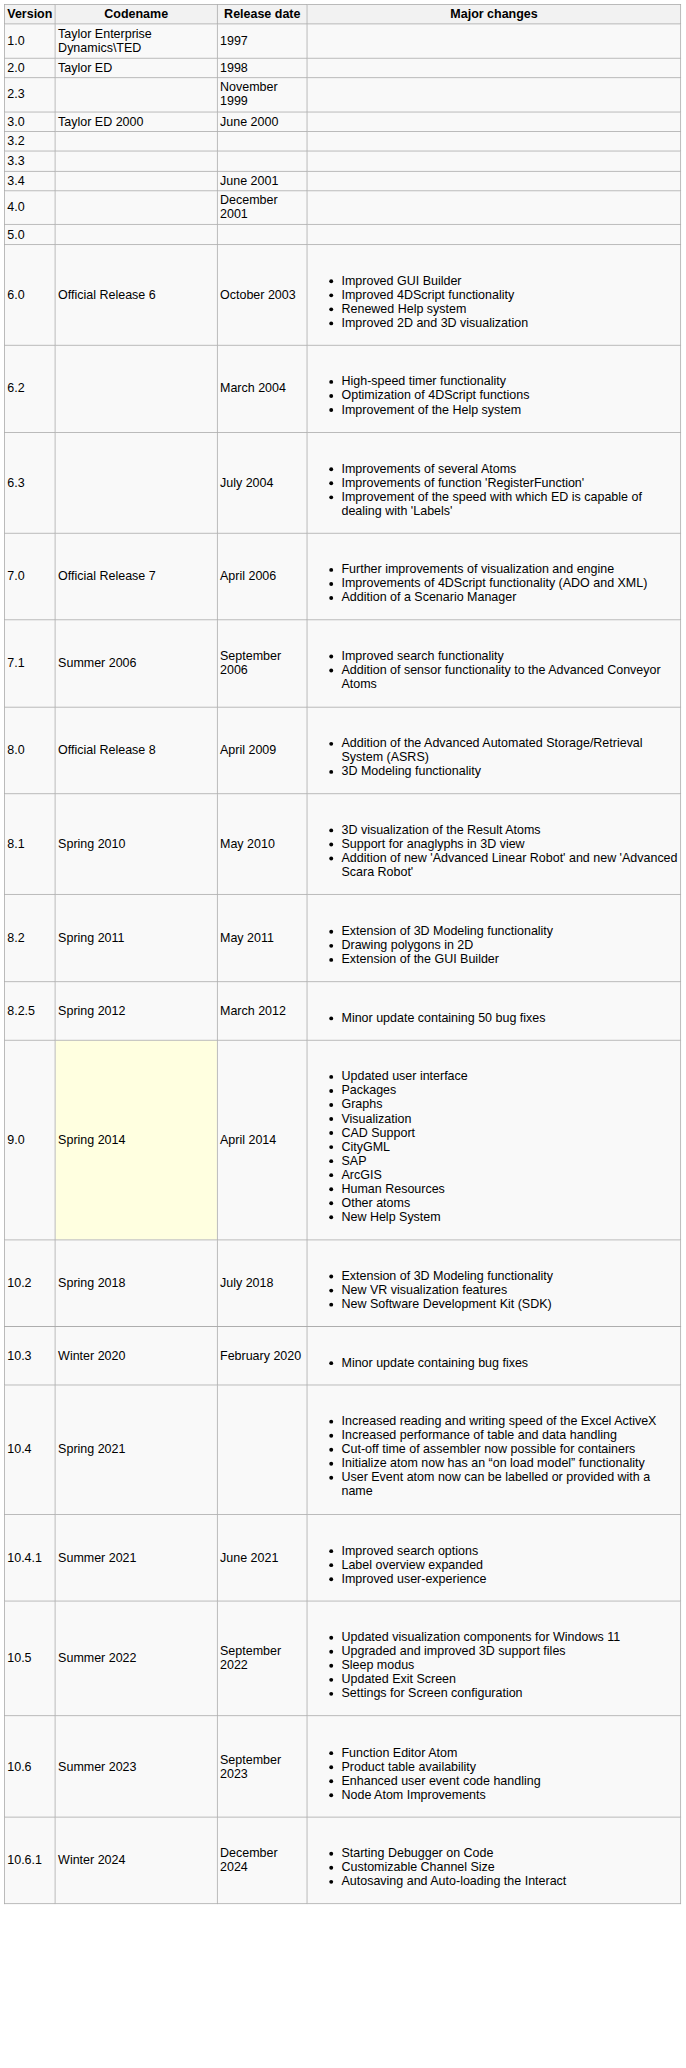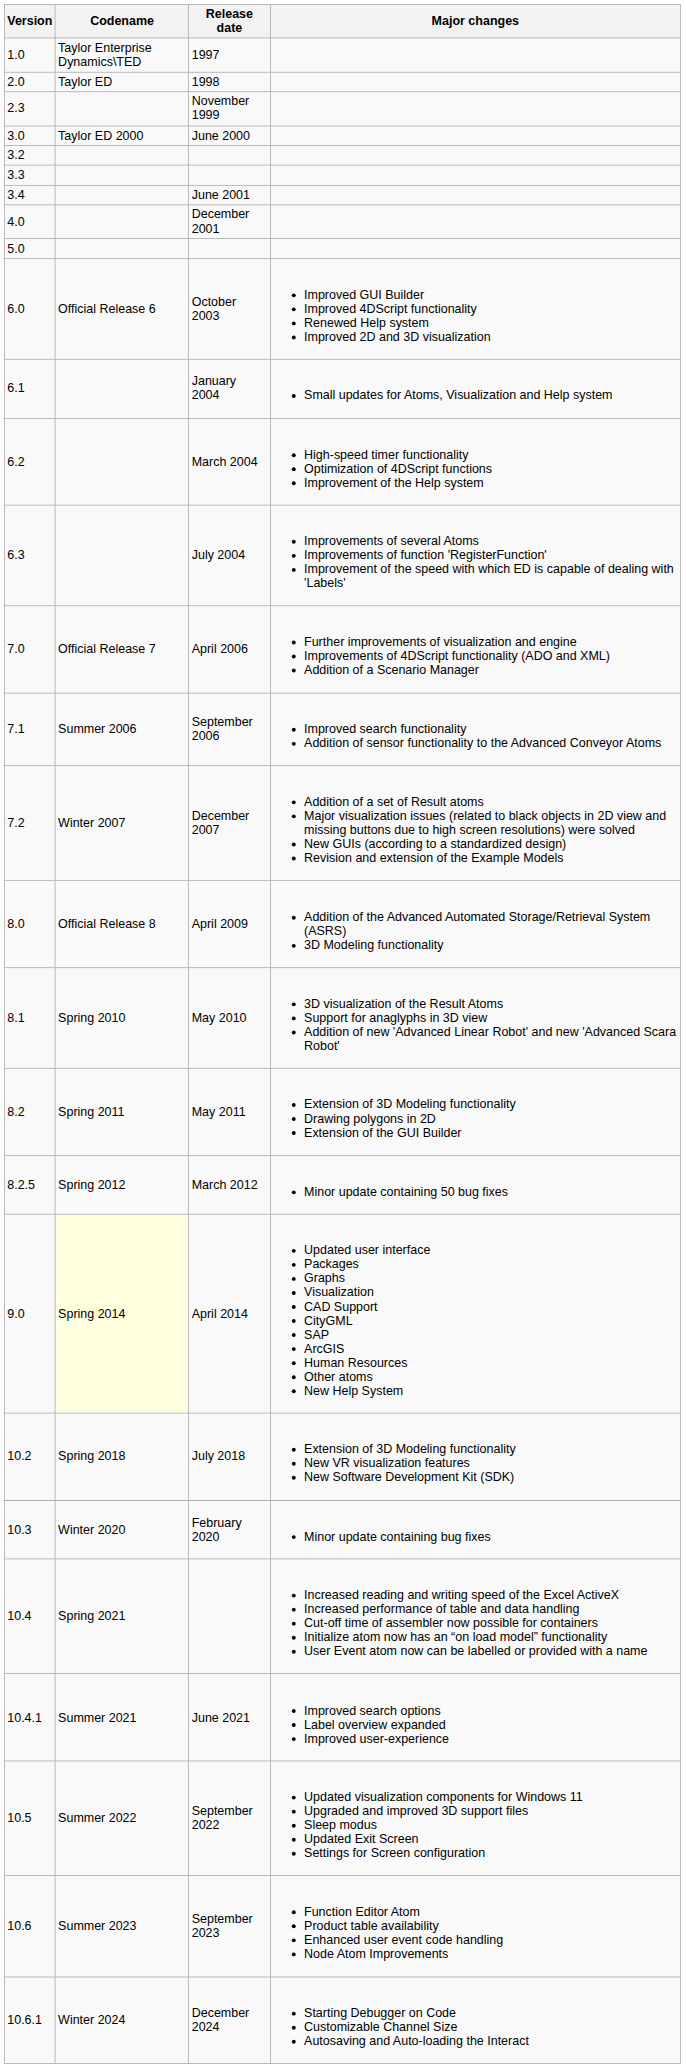 <table class="wikitable">
 <tr>
 <th>Version</th>
 <th>Codename</th>
 <th>Release date</th>
 <th>Major changes</th>
 </tr>
 <tr>
 <td>1.0</td>
 <td>Taylor Enterprise Dynamics\TED</td>
 <td>1997</td>
 <td></td>
 </tr>
 <tr>
 <td>2.0</td>
 <td>Taylor ED</td>
 <td>1998</td>
 <td></td>
 </tr>
 <tr>
 <td>2.3</td>
 <td></td>
 <td>November 1999</td>
 <td></td>
 </tr>
 <tr>
 <td>3.0</td>
 <td>Taylor ED 2000</td>
 <td>June 2000</td>
 <td></td>
 </tr>
 <tr>
 <td>3.2</td>
 <td></td>
 <td></td>
 <td></td>
 </tr>
 <tr>
 <td>3.3</td>
 <td></td>
 <td></td>
 <td></td>
 </tr>
 <tr>
 <td>3.4</td>
 <td></td>
 <td>June 2001</td>
 <td></td>
 </tr>
 <tr>
 <td>4.0</td>
 <td></td>
 <td>December 2001</td>
 <td></td>
 </tr>
 <tr>
 <td>5.0</td>
 <td></td>
 <td></td>
 <td></td>
 </tr>
 <tr>
 <td>6.0</td>
 <td>Official Release 6</td>
 <td>October 2003</td>
 <td><br><ul><li>Improved GUI Builder</li><li>Improved 4DScript functionality</li><li>Renewed Help system</li><li>Improved 2D and 3D visualization</li></ul></td>
 </tr>
 <tr>
+<td>6.1</td>
+<td></td>
+<td>January 2004</td>
+<td><br><ul><li>Small updates for Atoms, Visualization and Help system</li></ul></td>
+</tr>
+<tr>
 <td>6.2</td>
 <td></td>
 <td>March 2004</td>
 <td><br><ul><li>High-speed timer functionality</li><li>Optimization of 4DScript functions</li><li>Improvement of the Help system</li></ul></td>
 </tr>
 <tr>
 <td>6.3</td>
 <td></td>
 <td>July 2004</td>
 <td><br><ul><li>Improvements of several Atoms</li><li>Improvements of function 'RegisterFunction'</li><li>Improvement of the speed with which ED is capable of dealing with 'Labels'</li></ul></td>
 </tr>
 <tr>
 <td>7.0</td>
 <td>Official Release 7</td>
 <td>April 2006</td>
 <td><br><ul><li>Further improvements of visualization and engine</li><li>Improvements of 4DScript functionality (ADO and XML)</li><li>Addition of a Scenario Manager</li></ul></td>
 </tr>
 <tr>
 <td>7.1</td>
 <td>Summer 2006</td>
 <td>September 2006</td>
 <td><br><ul><li>Improved search functionality</li><li>Addition of sensor functionality to the Advanced Conveyor Atoms</li></ul></td>
+</tr>
+<tr>
+<td>7.2</td>
+<td>Winter 2007</td>
+<td>December 2007</td>
+<td><br><ul><li>Addition of a set of Result atoms</li><li>Major visualization issues (related to black objects in 2D view and missing buttons due to high screen resolutions) were solved</li><li>New GUIs (according to a standardized design)</li><li>Revision and extension of the Example Models</li></ul></td>
 </tr>
 <tr>
 <td>8.0</td>
 <td>Official Release 8</td>
 <td>April 2009</td>
 <td><br><ul><li>Addition of the Advanced Automated Storage/Retrieval System (ASRS)</li><li>3D Modeling functionality</li></ul></td>
 </tr>
 <tr>
 <td>8.1</td>
 <td>Spring 2010</td>
 <td>May 2010</td>
 <td><br><ul><li>3D visualization of the Result Atoms</li><li>Support for anaglyphs in 3D view</li><li>Addition of new 'Advanced Linear Robot' and new 'Advanced Scara Robot'</li></ul></td>
 </tr>
 <tr>
 <td>8.2</td>
 <td>Spring 2011</td>
 <td>May 2011</td>
 <td><br><ul><li>Extension of 3D Modeling functionality</li><li>Drawing polygons in 2D</li><li>Extension of the GUI Builder</li></ul></td>
 </tr>
 <tr>
 <td>8.2.5</td>
 <td>Spring 2012</td>
 <td>March 2012</td>
 <td><br><ul><li>Minor update containing 50 bug fixes</li></ul></td>
 </tr>
 <tr>
 <td>9.0</td>
 <td style="background: lightyellow;">Spring 2014</td>
 <td>April 2014</td>
 <td><br><ul><li>Updated user interface</li><li>Packages</li><li>Graphs</li><li>Visualization</li><li>CAD Support</li><li>CityGML</li><li>SAP</li><li>ArcGIS</li><li>Human Resources</li><li>Other atoms</li><li>New Help System</li></ul></td>
 </tr>
 <tr>
 <td>10.2</td>
 <td>Spring 2018</td>
 <td>July 2018</td>
 <td><br><ul><li>Extension of 3D Modeling functionality</li><li>New VR visualization features</li><li>New Software Development Kit (SDK)</li></ul></td>
 </tr>
 <tr>
 </tr>
 <tr>
 <td>10.3</td>
 <td>Winter 2020</td>
 <td>February 2020</td>
 <td><br><ul><li>Minor update containing bug fixes</li></ul></td>
 </tr>
 <tr>
 <td>10.4</td>
 <td>Spring 2021</td>
 <td></td>
 <td><br><ul><li>Increased reading and writing speed of the Excel ActiveX</li><li>Increased performance of table and data handling</li><li>Cut-off time of assembler now possible for containers</li><li>Initialize atom now has an “on load model” functionality</li><li>User Event atom now can be labelled or provided with a name</li></ul></td>
 </tr>
 <tr>
 <td>10.4.1</td>
 <td>Summer 2021</td>
 <td>June 2021</td>
 <td><br><ul><li>Improved search options</li><li>Label overview expanded</li><li>Improved user-experience</li></ul></td>
 </tr>
 <tr>
 <td>10.5</td>
 <td>Summer 2022</td>
 <td>September 2022</td>
 <td><br><ul><li>Updated visualization components for Windows 11</li><li>Upgraded and improved 3D support files</li><li>Sleep modus</li><li>Updated Exit Screen</li><li>Settings for Screen configuration</li></ul></td>
 </tr>
 <tr>
 <td>10.6</td>
 <td>Summer 2023</td>
 <td>September 2023</td>
 <td><br><ul><li>Function Editor Atom</li><li>Product table availability</li><li>Enhanced user event code handling</li><li>Node Atom Improvements</li></ul></td>
 </tr>
 <tr>
 <td>10.6.1</td>
 <td>Winter 2024</td>
 <td>December 2024</td>
 <td><br><ul><li>Starting Debugger on Code</li><li>Customizable Channel Size</li><li>Autosaving and Auto-loading the Interact</li></ul></td>
 </tr>
 </table>
